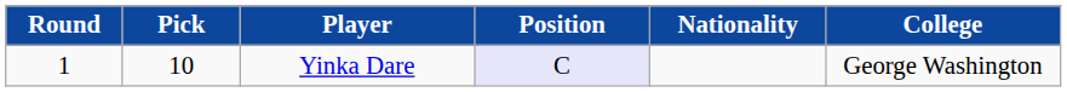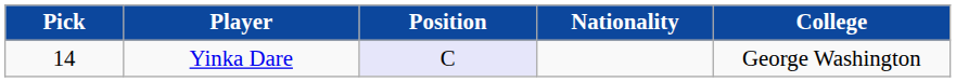 <table class="wikitable sortable sortable">
 <tr>
-<th style="background-color:#0C479D; color:#FFFFFF" width="10%">Round</th>
 <th style="background-color:#0C479D; color:#FFFFFF" width="10%">Pick</th>
 <th style="background-color:#0C479D; color:#FFFFFF" width="20%">Player</th>
 <th style="background-color:#0C479D; color:#FFFFFF" width="15%">Position</th>
 <th style="background-color:#0C479D; color:#FFFFFF" width="15%">Nationality</th>
 <th style="background-color:#0C479D; color:#FFFFFF" width="20%">College</th>
 </tr>
 <tr style="text-align: center">
-<td>1</td>
-<td>10</td>
+<td>14</td>
 <td><a href='#'>Yinka Dare</a></td>
 <td style="background: lavender;">C</td>
 <td></td>
 <td>George Washington</td>
 </tr>
 </table>
